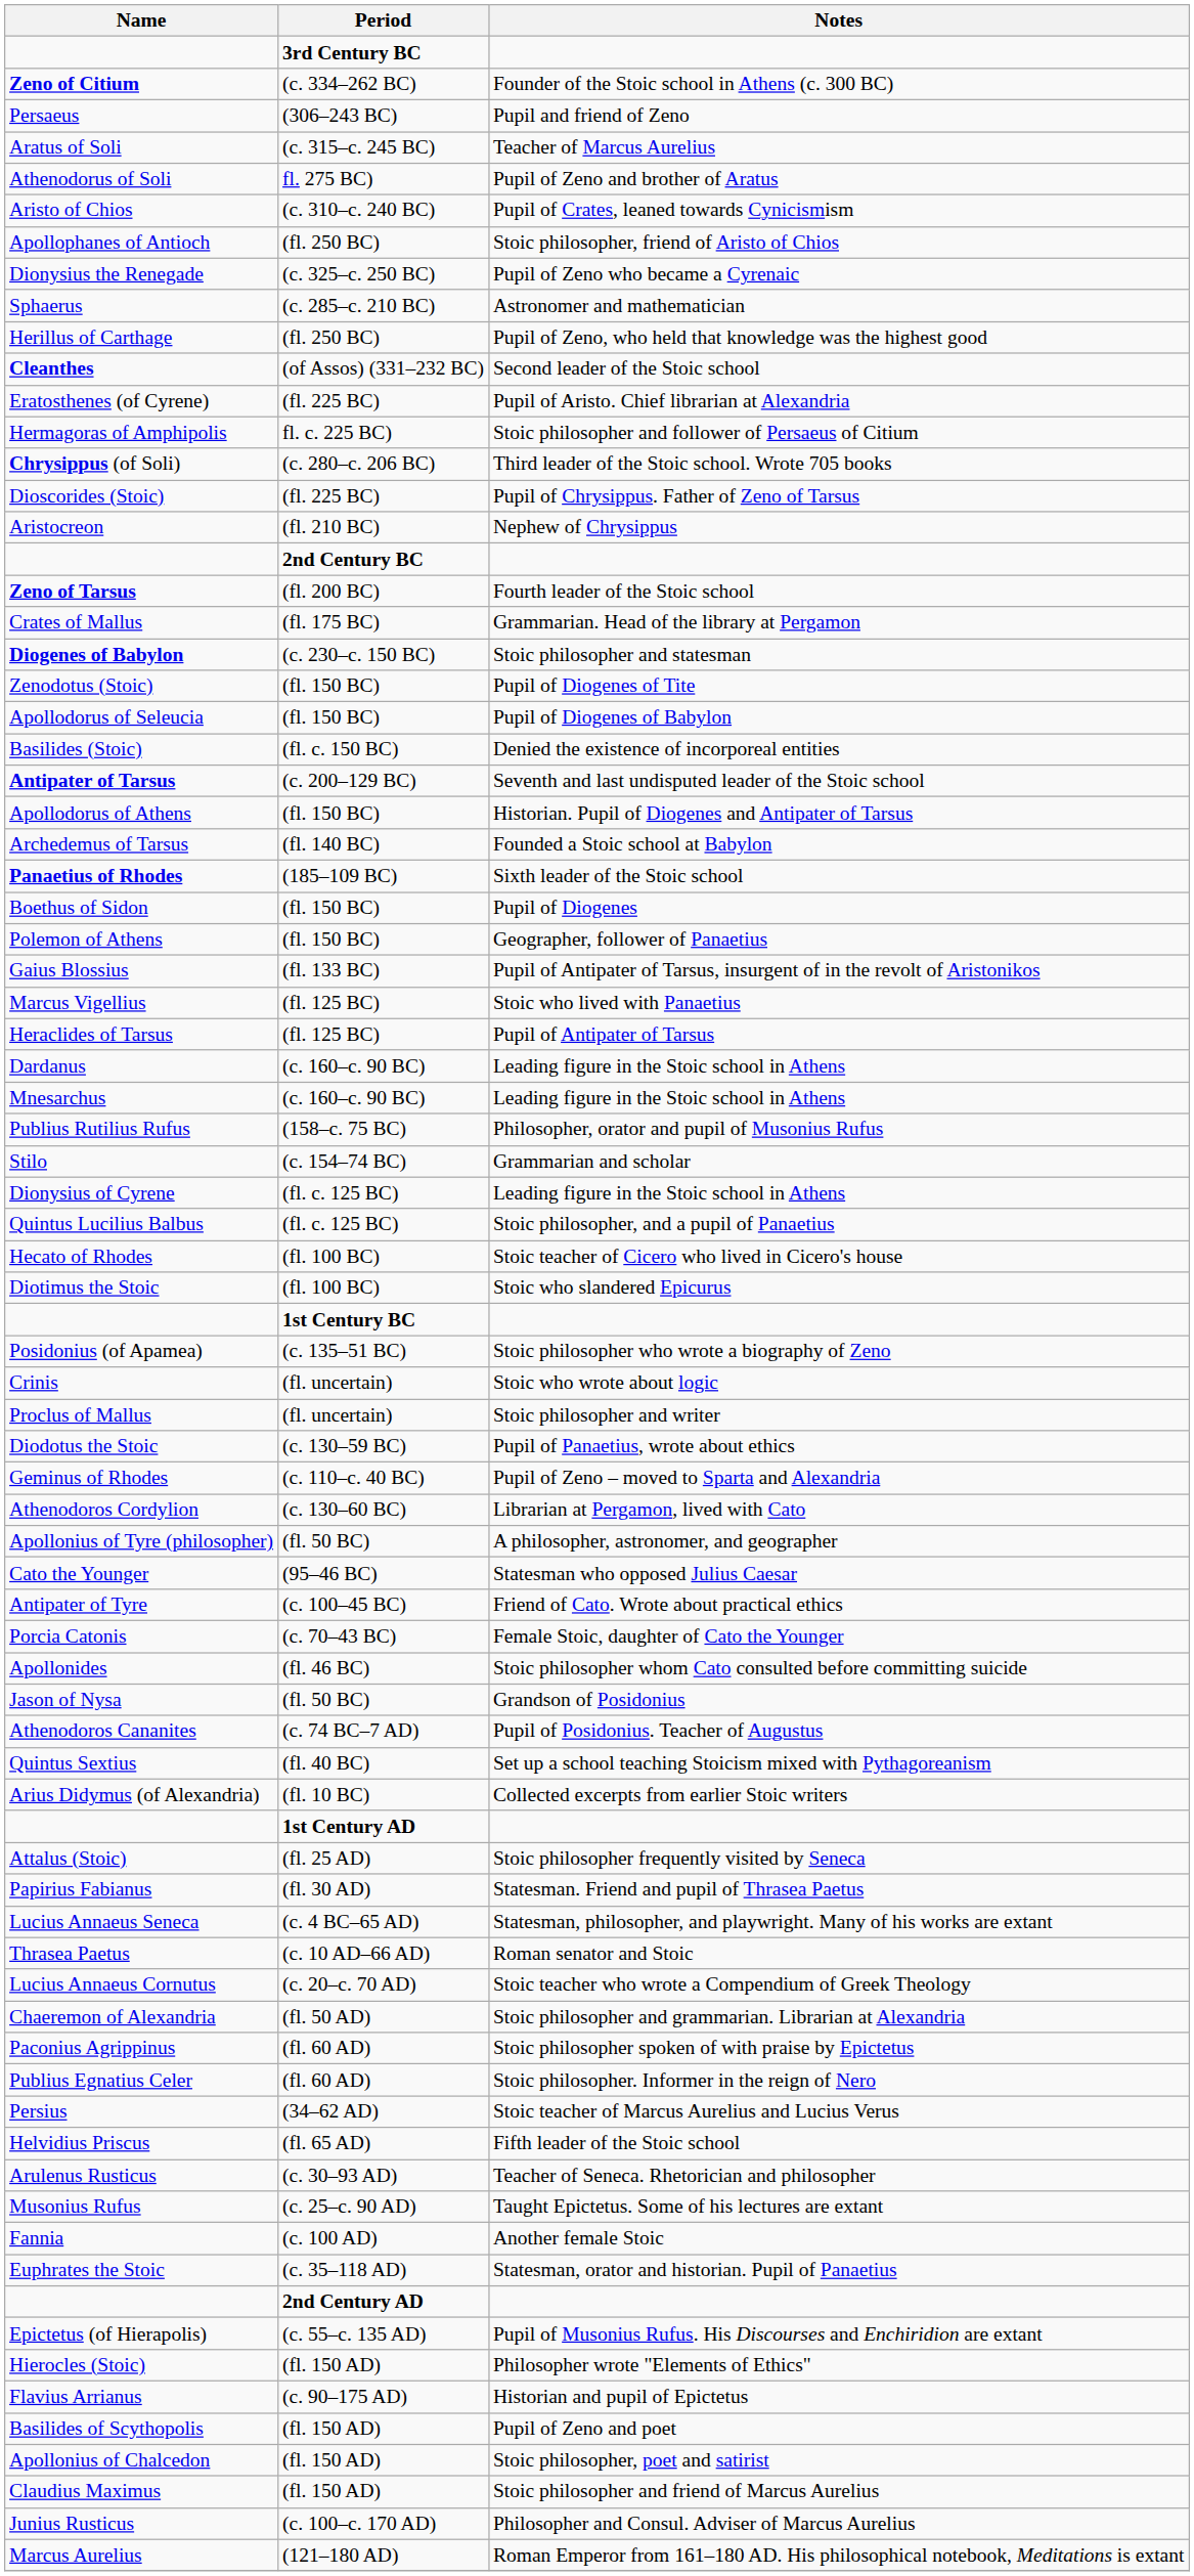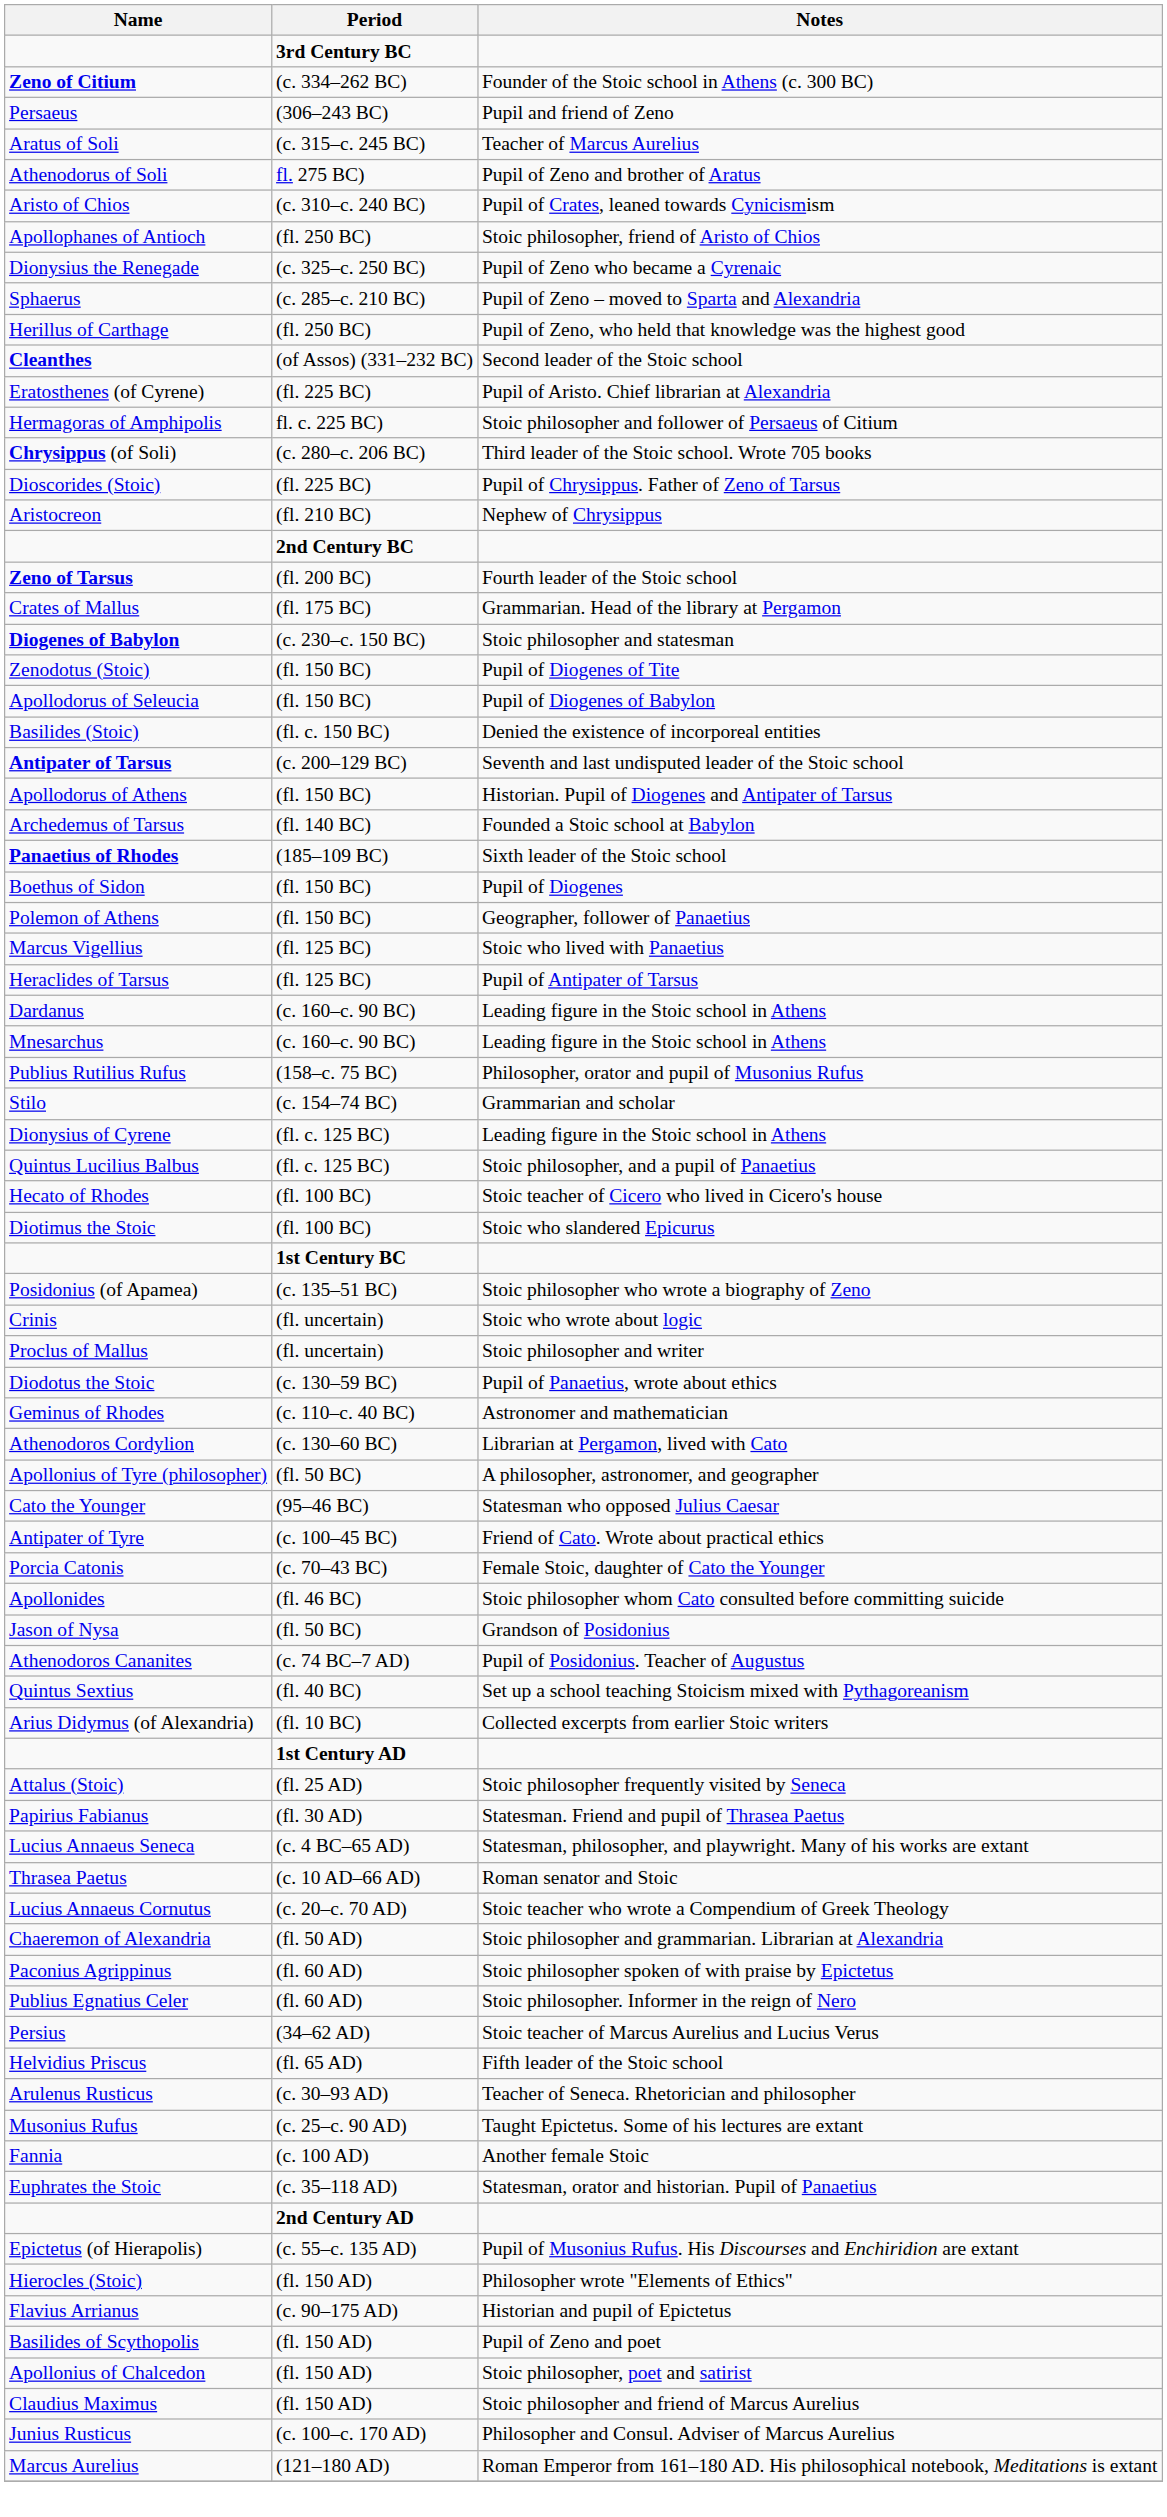 <table class="wikitable sortable" border="1">
 <tr>
 <th>Name</th>
 <th>Period</th>
 <th>Notes</th>
 </tr>
 <tr>
 <td></td>
 <td><strong>3rd Century BC</strong></td>
 <td></td>
 </tr>
 <tr>
 <td><strong><a href='#'>Zeno of Citium</a></strong></td>
 <td>(c. 334–262 BC)</td>
 <td>Founder of the Stoic school in <a href='#'>Athens</a> (c. 300 BC)</td>
 </tr>
 <tr>
 <td><a href='#'>Persaeus</a></td>
 <td>(306–243 BC)</td>
 <td>Pupil and friend of Zeno</td>
 </tr>
 <tr>
 <td><a href='#'>Aratus of Soli</a></td>
 <td>(c. 315–c. 245 BC)</td>
 <td>Teacher of <a href='#'>Marcus Aurelius</a></td>
 </tr>
 <tr>
 <td><a href='#'>Athenodorus of Soli</a></td>
 <td><a href='#'>fl.</a> 275 BC)</td>
 <td>Pupil of Zeno and brother of <a href='#'>Aratus</a></td>
 </tr>
 <tr>
 <td><a href='#'>Aristo of Chios</a></td>
 <td>(c. 310–c. 240 BC)</td>
 <td>Pupil of <a href='#'>Crates</a>, leaned towards <a href='#'>Cynicism</a>ism</td>
 </tr>
 <tr>
 <td><a href='#'>Apollophanes of Antioch</a></td>
 <td>(fl. 250 BC)</td>
 <td>Stoic philosopher, friend of <a href='#'>Aristo of Chios</a></td>
 </tr>
 <tr>
 <td><a href='#'>Dionysius the Renegade</a></td>
 <td>(c. 325–c. 250 BC)</td>
 <td>Pupil of Zeno who became a <a href='#'>Cyrenaic</a></td>
 </tr>
 <tr>
 <td><a href='#'>Sphaerus</a></td>
 <td>(c. 285–c. 210 BC)</td>
-<td>Astronomer and mathematician</td>
+<td>Pupil of Zeno – moved to <a href='#'>Sparta</a> and <a href='#'>Alexandria</a></td>
 </tr>
 <tr>
 <td><a href='#'>Herillus of Carthage</a></td>
 <td>(fl. 250 BC)</td>
 <td>Pupil of Zeno, who held that knowledge was the highest good</td>
 </tr>
 <tr>
 <td><strong><a href='#'>Cleanthes</a></strong></td>
 <td>(of Assos) (331–232 BC)</td>
 <td>Second leader of the Stoic school</td>
 </tr>
 <tr>
 <td><a href='#'>Eratosthenes</a> (of Cyrene)</td>
 <td>(fl. 225 BC)</td>
 <td>Pupil of Aristo. Chief librarian at <a href='#'>Alexandria</a></td>
 </tr>
 <tr>
 <td><a href='#'>Hermagoras of Amphipolis</a></td>
 <td>fl. c. 225 BC)</td>
 <td>Stoic philosopher and follower of <a href='#'>Persaeus</a> of Citium</td>
 </tr>
 <tr>
 <td><strong><a href='#'>Chrysippus</a></strong> (of Soli)</td>
 <td>(c. 280–c. 206 BC)</td>
 <td>Third leader of the Stoic school.  Wrote 705 books</td>
 </tr>
 <tr>
 <td><a href='#'>Dioscorides (Stoic)</a></td>
 <td>(fl. 225 BC)</td>
 <td>Pupil of <a href='#'>Chrysippus</a>. Father of <a href='#'>Zeno of Tarsus</a></td>
 </tr>
 <tr>
 <td><a href='#'>Aristocreon</a></td>
 <td>(fl. 210 BC)</td>
 <td>Nephew of <a href='#'>Chrysippus</a></td>
 </tr>
 <tr>
 <td></td>
 <td><strong>2nd Century BC</strong></td>
 <td></td>
 </tr>
 <tr>
 <td><strong><a href='#'>Zeno of Tarsus</a></strong></td>
 <td>(fl. 200 BC)</td>
 <td>Fourth leader of the Stoic school</td>
 </tr>
 <tr>
 <td><a href='#'>Crates of Mallus</a></td>
 <td>(fl. 175 BC)</td>
 <td>Grammarian. Head of the library at <a href='#'>Pergamon</a></td>
 </tr>
 <tr>
 <td><strong><a href='#'>Diogenes of Babylon</a></strong></td>
 <td>(c. 230–c. 150 BC)</td>
 <td>Stoic philosopher and statesman</td>
 </tr>
 <tr>
 <td><a href='#'>Zenodotus (Stoic)</a></td>
 <td>(fl. 150 BC)</td>
 <td>Pupil of <a href='#'>Diogenes of Tite</a></td>
 </tr>
 <tr>
 <td><a href='#'>Apollodorus of Seleucia</a></td>
 <td>(fl. 150 BC)</td>
 <td>Pupil of <a href='#'>Diogenes of Babylon</a></td>
 </tr>
 <tr>
 <td><a href='#'>Basilides (Stoic)</a></td>
 <td>(fl. c. 150 BC)</td>
 <td>Denied the existence of incorporeal entities</td>
 </tr>
 <tr>
 <td><strong><a href='#'>Antipater of Tarsus</a></strong></td>
 <td>(c. 200–129 BC)</td>
 <td>Seventh and last undisputed leader of the Stoic school</td>
 </tr>
 <tr>
 <td><a href='#'>Apollodorus of Athens</a></td>
 <td>(fl. 150 BC)</td>
 <td>Historian. Pupil of <a href='#'>Diogenes</a> and <a href='#'>Antipater of Tarsus</a></td>
 </tr>
 <tr>
 <td><a href='#'>Archedemus of Tarsus</a></td>
 <td>(fl. 140 BC)</td>
 <td>Founded a Stoic school at <a href='#'>Babylon</a></td>
 </tr>
 <tr>
 <td><strong><a href='#'>Panaetius of Rhodes</a></strong></td>
 <td>(185–109 BC)</td>
 <td>Sixth leader of the Stoic school</td>
 </tr>
 <tr>
 <td><a href='#'>Boethus of Sidon</a></td>
 <td>(fl. 150 BC)</td>
 <td>Pupil of <a href='#'>Diogenes</a></td>
 </tr>
 <tr>
 <td><a href='#'>Polemon of Athens</a></td>
 <td>(fl. 150 BC)</td>
 <td>Geographer, follower of <a href='#'>Panaetius</a></td>
 </tr>
 <tr>
-<td><a href='#'>Gaius Blossius</a></td>
-<td>(fl. 133 BC)</td>
-<td>Pupil of Antipater of Tarsus, insurgent of in the revolt of <a href='#'>Aristonikos</a></td>
-</tr>
-<tr>
 <td><a href='#'>Marcus Vigellius</a></td>
 <td>(fl. 125 BC)</td>
 <td>Stoic who lived with <a href='#'>Panaetius</a></td>
 </tr>
 <tr>
 <td><a href='#'>Heraclides of Tarsus</a></td>
 <td>(fl. 125 BC)</td>
 <td>Pupil of <a href='#'>Antipater of Tarsus</a></td>
 </tr>
 <tr>
 <td><a href='#'>Dardanus</a></td>
 <td>(c. 160–c. 90 BC)</td>
 <td>Leading figure in the Stoic school in <a href='#'>Athens</a></td>
 </tr>
 <tr>
 <td><a href='#'>Mnesarchus</a></td>
 <td>(c. 160–c. 90 BC)</td>
 <td>Leading figure in the Stoic school in <a href='#'>Athens</a></td>
 </tr>
 <tr>
 <td><a href='#'>Publius Rutilius Rufus</a></td>
 <td>(158–c. 75 BC)</td>
 <td>Philosopher, orator and pupil of <a href='#'>Musonius Rufus</a></td>
 </tr>
 <tr>
 <td><a href='#'>Stilo</a></td>
 <td>(c. 154–74 BC)</td>
 <td>Grammarian and scholar</td>
 </tr>
 <tr>
 <td><a href='#'>Dionysius of Cyrene</a></td>
 <td>(fl. c. 125 BC)</td>
 <td>Leading figure in the Stoic school in <a href='#'>Athens</a></td>
 </tr>
 <tr>
 <td><a href='#'>Quintus Lucilius Balbus</a></td>
 <td>(fl. c. 125 BC)</td>
 <td>Stoic philosopher, and a pupil of <a href='#'>Panaetius</a></td>
 </tr>
 <tr>
 <td><a href='#'>Hecato of Rhodes</a></td>
 <td>(fl. 100 BC)</td>
 <td>Stoic teacher of <a href='#'>Cicero</a> who lived in Cicero's house</td>
 </tr>
 <tr>
 <td><a href='#'>Diotimus the Stoic</a></td>
 <td>(fl. 100 BC)</td>
 <td>Stoic who slandered <a href='#'>Epicurus</a></td>
 </tr>
 <tr>
 <td></td>
 <td><strong>1st Century BC</strong></td>
 <td></td>
 </tr>
 <tr>
 <td><a href='#'>Posidonius</a> (of Apamea)</td>
 <td>(c. 135–51 BC)</td>
 <td>Stoic philosopher who wrote a biography of <a href='#'>Zeno</a></td>
 </tr>
 <tr>
 <td><a href='#'>Crinis</a></td>
 <td>(fl. uncertain)</td>
 <td>Stoic who wrote about <a href='#'>logic</a></td>
 </tr>
 <tr>
 <td><a href='#'>Proclus of Mallus</a></td>
 <td>(fl. uncertain)</td>
 <td>Stoic philosopher and writer</td>
 </tr>
 <tr>
 <td><a href='#'>Diodotus the Stoic</a></td>
 <td>(c. 130–59 BC)</td>
 <td>Pupil of <a href='#'>Panaetius</a>, wrote about ethics</td>
 </tr>
 <tr>
 <td><a href='#'>Geminus of Rhodes</a></td>
 <td>(c. 110–c. 40 BC)</td>
-<td>Pupil of Zeno – moved to <a href='#'>Sparta</a> and <a href='#'>Alexandria</a></td>
+<td>Astronomer and mathematician</td>
 </tr>
 <tr>
 <td><a href='#'>Athenodoros Cordylion</a></td>
 <td>(c. 130–60 BC)</td>
 <td>Librarian at <a href='#'>Pergamon</a>, lived with <a href='#'>Cato</a></td>
 </tr>
 <tr>
 <td><a href='#'>Apollonius of Tyre (philosopher)</a></td>
 <td>(fl. 50 BC)</td>
 <td>A philosopher, astronomer, and geographer</td>
 </tr>
 <tr>
 <td><a href='#'>Cato the Younger</a></td>
 <td>(95–46 BC)</td>
 <td>Statesman who opposed <a href='#'>Julius Caesar</a></td>
 </tr>
 <tr>
 <td><a href='#'>Antipater of Tyre</a></td>
 <td>(c. 100–45 BC)</td>
 <td>Friend of <a href='#'>Cato</a>. Wrote about practical ethics</td>
 </tr>
 <tr>
 <td><a href='#'>Porcia Catonis</a></td>
 <td>(c. 70–43 BC)</td>
 <td>Female Stoic, daughter of <a href='#'>Cato the Younger</a></td>
 </tr>
 <tr>
 <td><a href='#'>Apollonides</a></td>
 <td>(fl. 46 BC)</td>
 <td>Stoic philosopher whom <a href='#'>Cato</a> consulted before committing suicide</td>
 </tr>
 <tr>
 <td><a href='#'>Jason of Nysa</a></td>
 <td>(fl. 50 BC)</td>
 <td>Grandson of <a href='#'>Posidonius</a></td>
 </tr>
 <tr>
 <td><a href='#'>Athenodoros Cananites</a></td>
 <td>(c. 74 BC–7 AD)</td>
 <td>Pupil of <a href='#'>Posidonius</a>. Teacher of <a href='#'>Augustus</a></td>
 </tr>
 <tr>
 <td><a href='#'>Quintus Sextius</a></td>
 <td>(fl. 40 BC)</td>
 <td>Set up a school teaching Stoicism mixed with <a href='#'>Pythagoreanism</a></td>
 </tr>
 <tr>
 <td><a href='#'>Arius Didymus</a> (of Alexandria)</td>
 <td>(fl. 10 BC)</td>
 <td>Collected excerpts from earlier Stoic writers</td>
 </tr>
 <tr>
 <td></td>
 <td><strong>1st Century AD</strong></td>
 <td></td>
 </tr>
 <tr>
 <td><a href='#'>Attalus (Stoic)</a></td>
 <td>(fl. 25 AD)</td>
 <td>Stoic philosopher frequently visited by <a href='#'>Seneca</a></td>
 </tr>
 <tr>
 <td><a href='#'>Papirius Fabianus</a></td>
 <td>(fl. 30 AD)</td>
 <td>Statesman.  Friend and pupil of <a href='#'>Thrasea Paetus</a></td>
 </tr>
 <tr>
 <td><a href='#'>Lucius Annaeus Seneca</a></td>
 <td>(c. 4 BC–65 AD)</td>
 <td>Statesman, philosopher, and playwright. Many of his works are extant</td>
 </tr>
 <tr>
 <td><a href='#'>Thrasea Paetus</a></td>
 <td>(c. 10 AD–66 AD)</td>
 <td>Roman senator and Stoic</td>
 </tr>
 <tr>
 <td><a href='#'>Lucius Annaeus Cornutus</a></td>
 <td>(c. 20–c. 70 AD)</td>
 <td>Stoic teacher who wrote a Compendium of Greek Theology</td>
 </tr>
 <tr>
 <td><a href='#'>Chaeremon of Alexandria</a></td>
 <td>(fl. 50 AD)</td>
 <td>Stoic philosopher and grammarian.  Librarian at <a href='#'>Alexandria</a></td>
 </tr>
 <tr>
 <td><a href='#'>Paconius Agrippinus</a></td>
 <td>(fl. 60 AD)</td>
 <td>Stoic philosopher spoken of with praise by <a href='#'>Epictetus</a></td>
 </tr>
 <tr>
 <td><a href='#'>Publius Egnatius Celer</a></td>
 <td>(fl. 60 AD)</td>
 <td>Stoic philosopher. Informer in the reign of <a href='#'>Nero</a></td>
 </tr>
 <tr>
 <td><a href='#'>Persius</a></td>
 <td>(34–62 AD)</td>
 <td>Stoic teacher of Marcus Aurelius and Lucius Verus</td>
 </tr>
 <tr>
 <td><a href='#'>Helvidius Priscus</a></td>
 <td>(fl. 65 AD)</td>
 <td>Fifth leader of the Stoic school</td>
 </tr>
 <tr>
 <td><a href='#'>Arulenus Rusticus</a></td>
 <td>(c. 30–93 AD)</td>
 <td>Teacher of Seneca. Rhetorician and philosopher</td>
 </tr>
 <tr>
 <td><a href='#'>Musonius Rufus</a></td>
 <td>(c. 25–c. 90 AD)</td>
 <td>Taught Epictetus. Some of his lectures are extant</td>
 </tr>
 <tr>
 <td><a href='#'>Fannia</a></td>
 <td>(c. 100 AD)</td>
 <td>Another female Stoic</td>
 </tr>
 <tr>
 <td><a href='#'>Euphrates the Stoic</a></td>
 <td>(c. 35–118 AD)</td>
 <td>Statesman, orator and historian.  Pupil of <a href='#'>Panaetius</a></td>
 </tr>
 <tr>
 <td></td>
 <td><strong>2nd Century AD</strong></td>
 <td></td>
 </tr>
 <tr>
 <td><a href='#'>Epictetus</a> (of Hierapolis)</td>
 <td>(c. 55–c. 135 AD)</td>
 <td>Pupil of <a href='#'>Musonius Rufus</a>. His <em>Discourses</em> and <em>Enchiridion</em> are extant</td>
 </tr>
 <tr>
 <td><a href='#'>Hierocles (Stoic)</a></td>
 <td>(fl. 150 AD)</td>
 <td>Philosopher wrote "Elements of Ethics"</td>
 </tr>
 <tr>
 <td><a href='#'>Flavius Arrianus</a></td>
 <td>(c. 90–175 AD)</td>
 <td>Historian and pupil of Epictetus</td>
 </tr>
 <tr>
 <td><a href='#'>Basilides of Scythopolis</a></td>
 <td>(fl. 150 AD)</td>
 <td>Pupil of Zeno and poet</td>
 </tr>
 <tr>
 <td><a href='#'>Apollonius of Chalcedon</a></td>
 <td>(fl. 150 AD)</td>
 <td>Stoic philosopher, <a href='#'>poet</a> and <a href='#'>satirist</a></td>
 </tr>
 <tr>
 <td><a href='#'>Claudius Maximus</a></td>
 <td>(fl. 150 AD)</td>
 <td>Stoic philosopher and friend of Marcus Aurelius</td>
 </tr>
 <tr>
 <td><a href='#'>Junius Rusticus</a></td>
 <td>(c. 100–c. 170 AD)</td>
 <td>Philosopher and Consul. Adviser of Marcus Aurelius</td>
 </tr>
 <tr>
 <td><a href='#'>Marcus Aurelius</a></td>
 <td>(121–180 AD)</td>
 <td>Roman Emperor from 161–180 AD. His philosophical notebook, <em>Meditations</em> is extant</td>
 </tr>
 <tr>
 </tr>
 </table>
